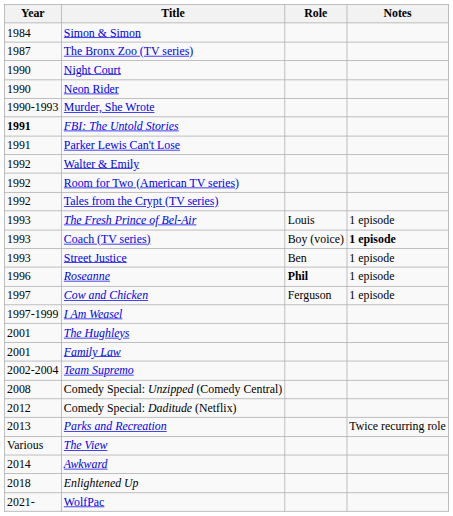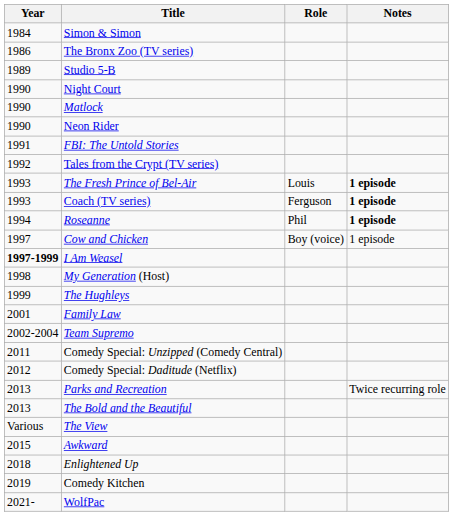 <table class="wikitable">
 <tr>
 <th>Year</th>
 <th>Title</th>
 <th>Role</th>
 <th>Notes</th>
 </tr>
 <tr>
 <td>1984</td>
 <td><a href='#'>Simon & Simon</a></td>
 <td></td>
 <td></td>
 </tr>
 <tr>
-<td>1987</td>
+<td>1986</td>
 <td><a href='#'>The Bronx Zoo (TV series)</a></td>
+<td></td>
+<td></td>
+</tr>
+<tr>
+<td>1989</td>
+<td><a href='#'>Studio 5-B</a></td>
 <td></td>
 <td></td>
 </tr>
 <tr>
 <td>1990</td>
 <td><a href='#'>Night Court</a></td>
 <td></td>
 <td></td>
 </tr>
 <tr>
 <td>1990</td>
+<td><em><a href='#'>Matlock</a></em></td>
+<td></td>
+<td></td>
+</tr>
+<tr>
+<td>1990</td>
 <td><a href='#'>Neon Rider</a></td>
 <td></td>
 <td></td>
 </tr>
 <tr>
-<td>1990-1993</td>
-<td><a href='#'>Murder, She Wrote</a></td>
-<td></td>
-<td></td>
-</tr>
-<tr>
-<td><strong>1991</strong></td>
+<td>1991</td>
 <td><em><a href='#'>FBI: The Untold Stories</a></em></td>
-<td></td>
-<td></td>
-</tr>
-<tr>
-<td>1991</td>
-<td><a href='#'>Parker Lewis Can't Lose</a></td>
-<td></td>
-<td></td>
-</tr>
-<tr>
-<td>1992</td>
-<td><a href='#'>Walter & Emily</a></td>
-<td></td>
-<td></td>
-</tr>
-<tr>
-<td>1992</td>
-<td><a href='#'>Room for Two (American TV series)</a></td>
 <td></td>
 <td></td>
 </tr>
 <tr>
 <td>1992</td>
 <td><a href='#'>Tales from the Crypt (TV series)</a></td>
 <td></td>
 <td></td>
 </tr>
 <tr>
 <td>1993</td>
 <td><em><a href='#'>The Fresh Prince of Bel-Air</a></em></td>
 <td>Louis</td>
-<td>1 episode</td>
+<td><strong>1 episode</strong></td>
 </tr>
 <tr>
 <td>1993</td>
 <td><a href='#'>Coach (TV series)</a></td>
-<td>Boy (voice)</td>
+<td>Ferguson</td>
 <td><strong>1 episode</strong></td>
 </tr>
 <tr>
-<td>1993</td>
-<td><a href='#'>Street Justice</a></td>
-<td>Ben</td>
-<td>1 episode</td>
-</tr>
-<tr>
-<td>1996</td>
+<td>1994</td>
 <td><em><a href='#'>Roseanne</a></em></td>
-<td><strong>Phil</strong></td>
-<td>1 episode</td>
+<td>Phil</td>
+<td><strong>1 episode</strong></td>
 </tr>
 <tr>
 <td>1997</td>
 <td><em><a href='#'>Cow and Chicken</a></em></td>
-<td>Ferguson</td>
+<td>Boy (voice)</td>
 <td>1 episode</td>
 </tr>
 <tr>
-<td>1997-1999</td>
+<td><strong>1997-1999</strong></td>
 <td><em><a href='#'>I Am Weasel</a></em></td>
 <td></td>
 <td></td>
 </tr>
 <tr>
-<td>2001</td>
+<td>1998</td>
+<td><em><a href='#'>My Generation</a></em> (Host)</td>
+<td></td>
+<td></td>
+</tr>
+<tr>
+<td>1999</td>
 <td><em><a href='#'>The Hughleys</a></em></td>
 <td></td>
 <td></td>
 </tr>
 <tr>
 <td>2001</td>
 <td><em><a href='#'>Family Law</a></em></td>
 <td></td>
 <td></td>
 </tr>
 <tr>
 <td>2002-2004</td>
 <td><em><a href='#'>Team Supremo</a></em></td>
 <td></td>
 <td></td>
 </tr>
 <tr>
-<td>2008</td>
+<td>2011</td>
 <td>Comedy Special: <em>Unzipped</em> (Comedy Central)</td>
 <td></td>
 <td></td>
 </tr>
 <tr>
 <td>2012</td>
 <td>Comedy Special: <em>Daditude</em> (Netflix)</td>
 <td></td>
 <td></td>
 </tr>
 <tr>
 <td>2013</td>
 <td><em><a href='#'>Parks and Recreation</a></em></td>
 <td></td>
 <td>Twice recurring role</td>
 </tr>
 <tr>
+<td>2013</td>
+<td><em><a href='#'>The Bold and the Beautiful</a></em></td>
+<td></td>
+<td></td>
+</tr>
+<tr>
 <td>Various</td>
 <td><em><a href='#'>The View</a></em></td>
 <td></td>
 <td></td>
 </tr>
 <tr>
-<td>2014</td>
+<td>2015</td>
 <td><em><a href='#'>Awkward</a></em></td>
 <td></td>
 <td></td>
 </tr>
 <tr>
 <td>2018</td>
 <td><em>Enlightened Up</em></td>
 <td></td>
 <td></td>
 </tr>
 <tr>
+<td>2019</td>
+<td>Comedy Kitchen</td>
+<td></td>
+<td></td>
+</tr>
+<tr>
 <td>2021-</td>
 <td><a href='#'>WolfPac</a></td>
 <td></td>
 <td></td>
 </tr>
 </table>
